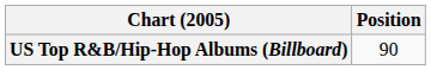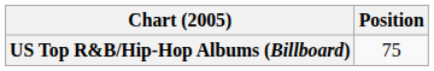 <table class="wikitable plainrowheaders" style="text-align:center">
 <tr>
 <th scope="col">Chart (2005)</th>
 <th scope="col">Position</th>
 </tr>
 <tr>
 <th scope="row">US Top R&B/Hip-Hop Albums (<em>Billboard</em>)</th>
-<td>90</td>
+<td>75</td>
 </tr>
 </table>
